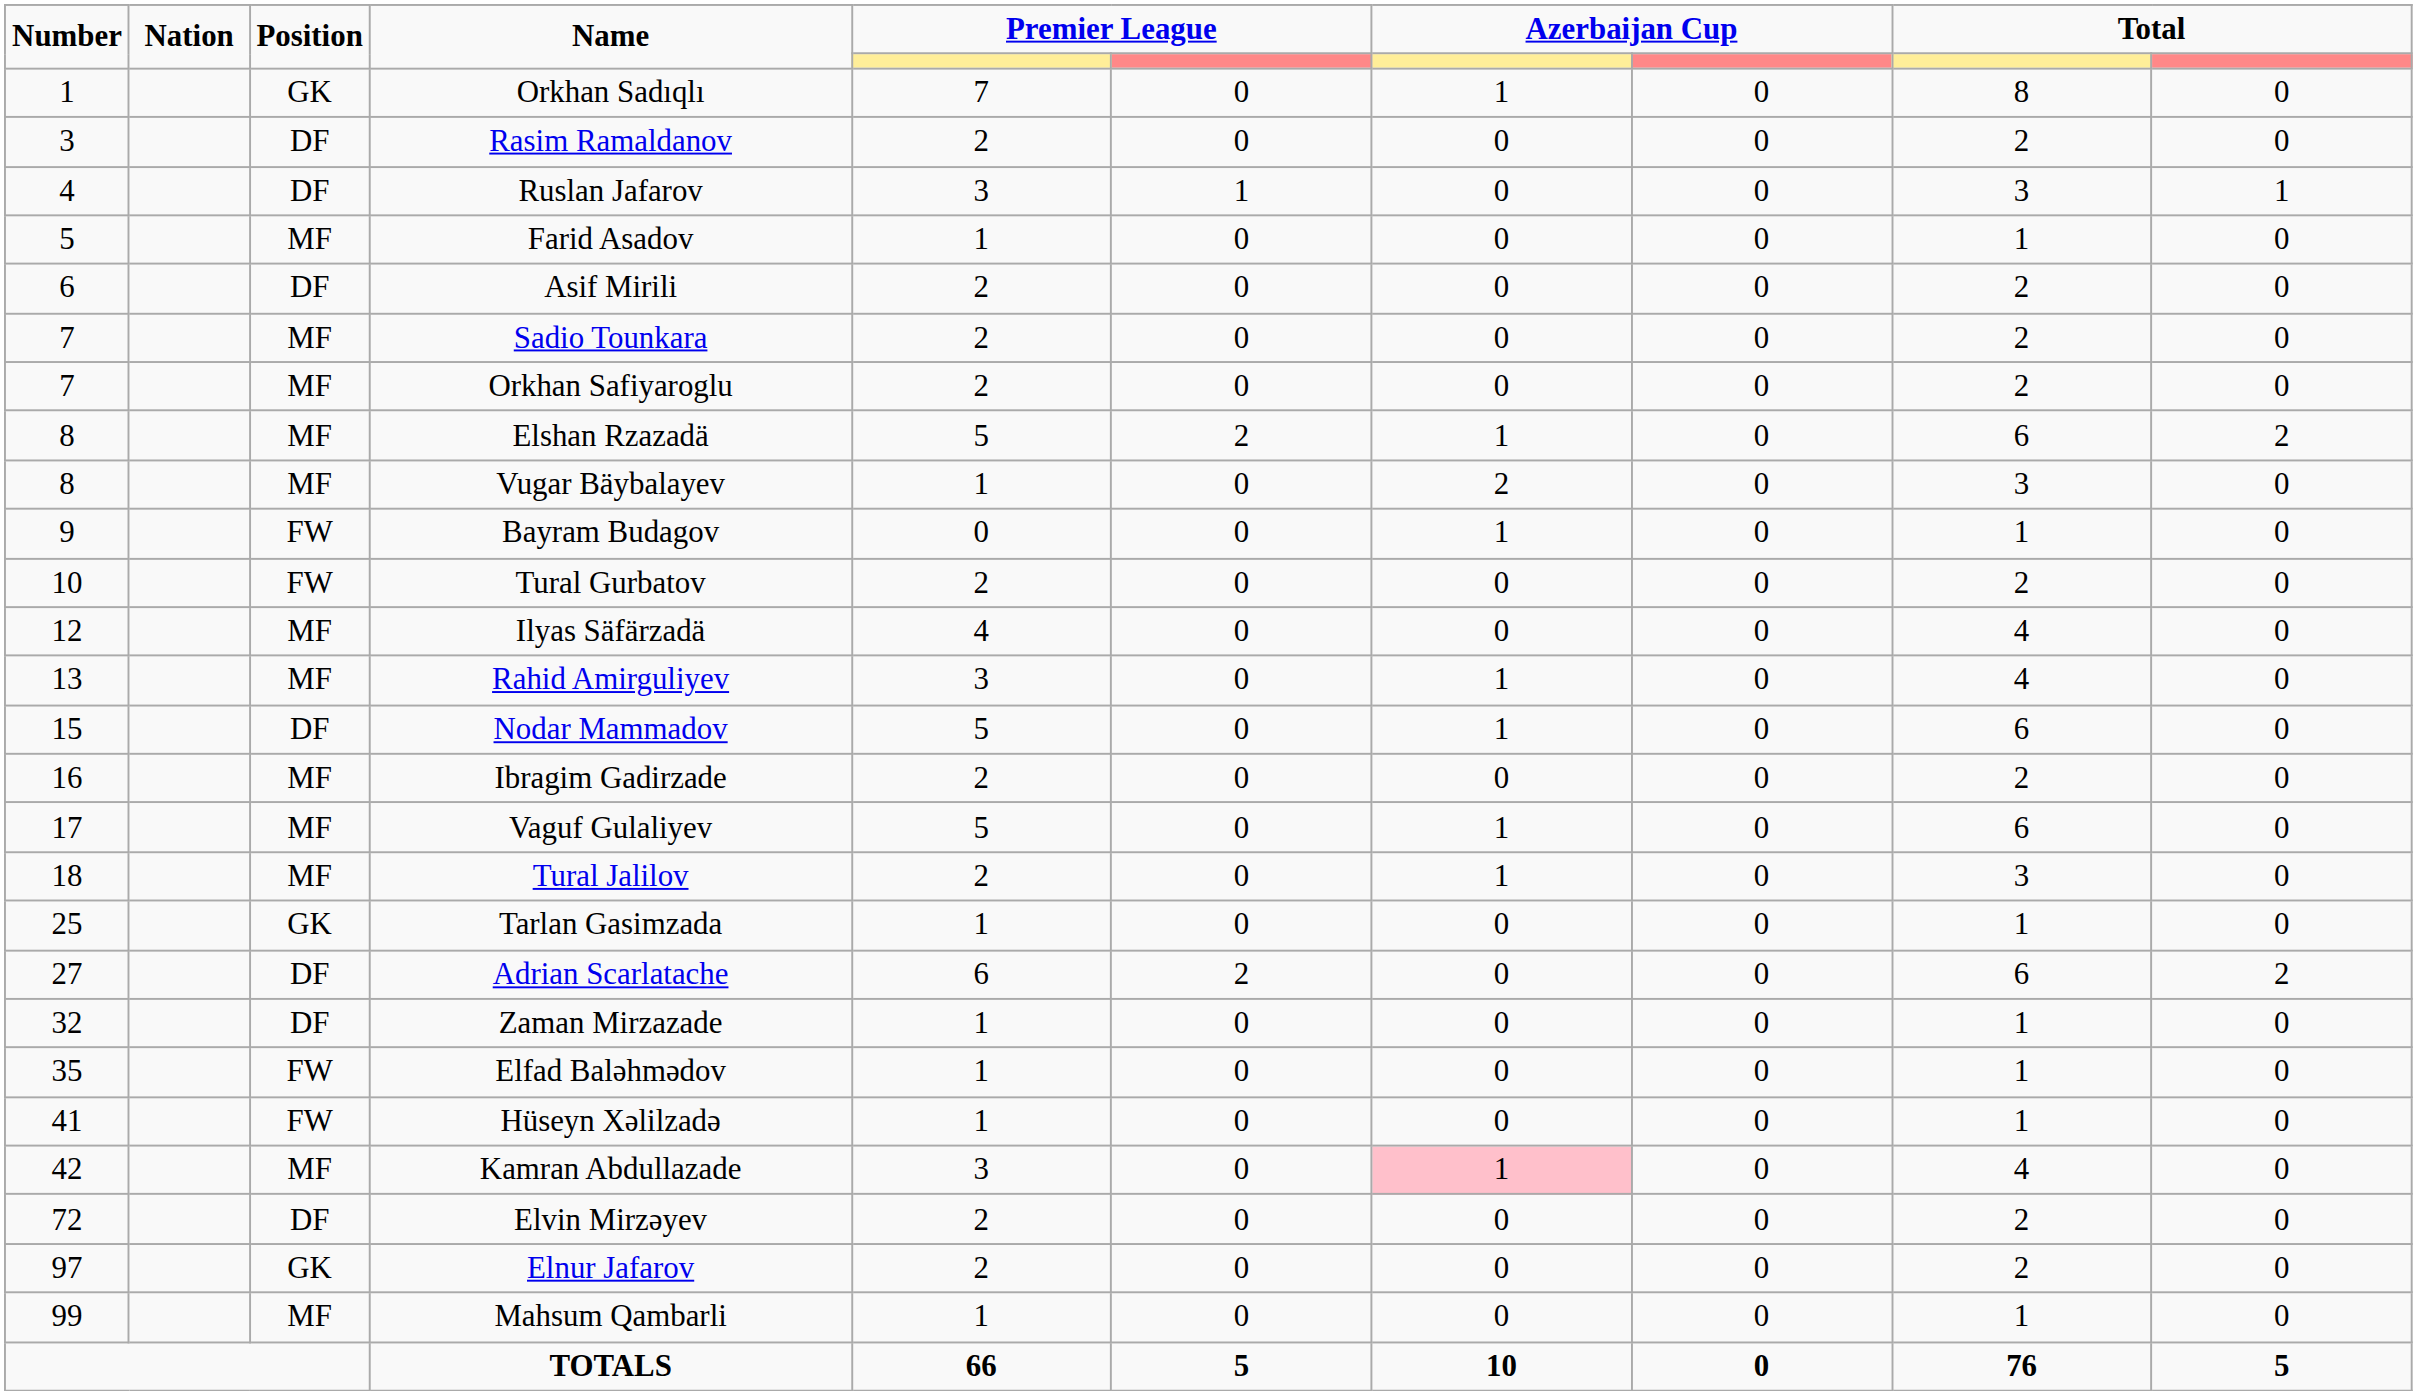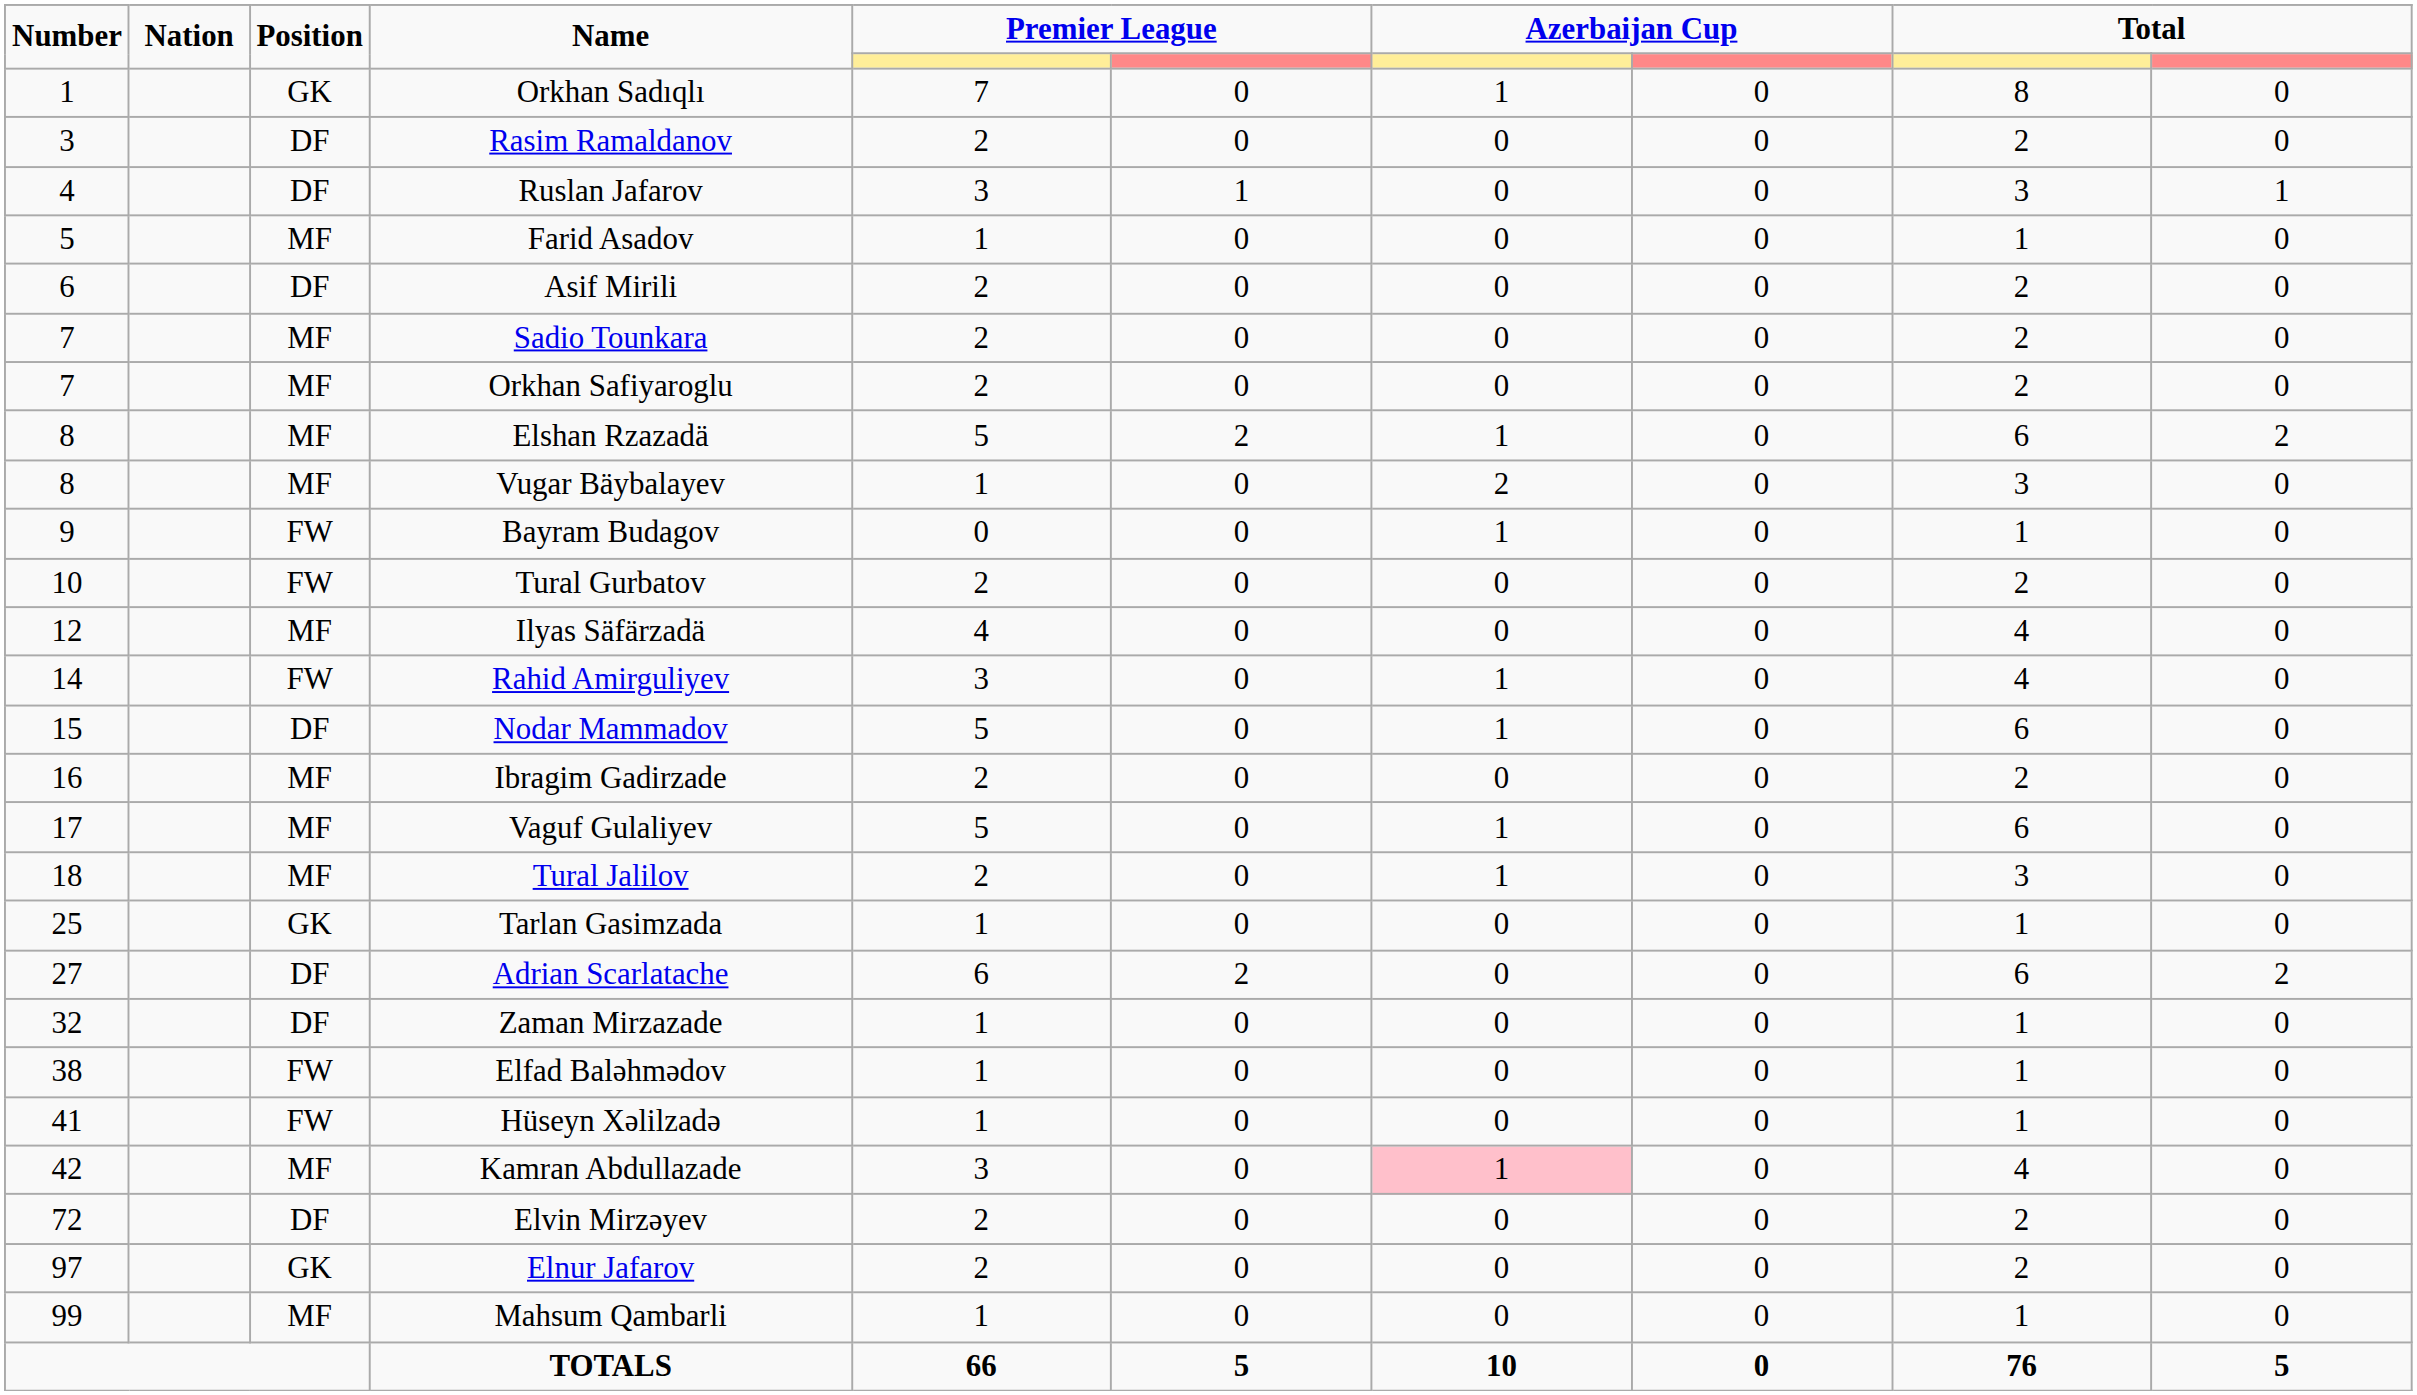 <table class="wikitable" style="text-align:center;">
 <tr>
 <td rowspan="2"  style="width:5%; text-align:center;"><strong>Number</strong></td>
 <td rowspan="2"  style="width:5%; text-align:center;"><strong>Nation</strong></td>
 <td rowspan="2"  style="width:5%; text-align:center;"><strong>Position</strong></td>
 <td rowspan="2"  style="width:20%; text-align:center;"><strong>Name</strong></td>
 <td colspan="2" style="text-align:center;"><strong><a href='#'>Premier League</a></strong></td>
 <td colspan="2" style="text-align:center;"><strong><a href='#'>Azerbaijan Cup</a></strong></td>
 <td colspan="2" style="text-align:center;"><strong>Total</strong></td>
 </tr>
 <tr>
 <th style="width:60px; background:#fe9;"></th>
 <th style="width:60px; background:#ff8888;"></th>
 <th style="width:60px; background:#fe9;"></th>
 <th style="width:60px; background:#ff8888;"></th>
 <th style="width:60px; background:#fe9;"></th>
 <th style="width:60px; background:#ff8888;"></th>
 </tr>
 <tr>
 <td>1</td>
 <td></td>
 <td>GK</td>
 <td>Orkhan Sadıqlı</td>
 <td>7</td>
 <td>0</td>
 <td>1</td>
 <td>0</td>
 <td>8</td>
 <td>0</td>
 </tr>
 <tr>
 <td>3</td>
 <td></td>
 <td>DF</td>
 <td><a href='#'>Rasim Ramaldanov</a></td>
 <td>2</td>
 <td>0</td>
 <td>0</td>
 <td>0</td>
 <td>2</td>
 <td>0</td>
 </tr>
 <tr>
 <td>4</td>
 <td></td>
 <td>DF</td>
 <td>Ruslan Jafarov</td>
 <td>3</td>
 <td>1</td>
 <td>0</td>
 <td>0</td>
 <td>3</td>
 <td>1</td>
 </tr>
 <tr>
 <td>5</td>
 <td></td>
 <td>MF</td>
 <td>Farid Asadov</td>
 <td>1</td>
 <td>0</td>
 <td>0</td>
 <td>0</td>
 <td>1</td>
 <td>0</td>
 </tr>
 <tr>
 <td>6</td>
 <td></td>
 <td>DF</td>
 <td>Asif Mirili</td>
 <td>2</td>
 <td>0</td>
 <td>0</td>
 <td>0</td>
 <td>2</td>
 <td>0</td>
 </tr>
 <tr>
 <td>7</td>
 <td></td>
 <td>MF</td>
 <td><a href='#'>Sadio Tounkara</a></td>
 <td>2</td>
 <td>0</td>
 <td>0</td>
 <td>0</td>
 <td>2</td>
 <td>0</td>
 </tr>
 <tr>
 <td>7</td>
 <td></td>
 <td>MF</td>
 <td>Orkhan Safiyaroglu</td>
 <td>2</td>
 <td>0</td>
 <td>0</td>
 <td>0</td>
 <td>2</td>
 <td>0</td>
 </tr>
 <tr>
 <td>8</td>
 <td></td>
 <td>MF</td>
 <td>Elshan Rzazadä</td>
 <td>5</td>
 <td>2</td>
 <td>1</td>
 <td>0</td>
 <td>6</td>
 <td>2</td>
 </tr>
 <tr>
 <td>8</td>
 <td></td>
 <td>MF</td>
 <td>Vugar Bäybalayev</td>
 <td>1</td>
 <td>0</td>
 <td>2</td>
 <td>0</td>
 <td>3</td>
 <td>0</td>
 </tr>
 <tr>
 <td>9</td>
 <td></td>
 <td>FW</td>
 <td>Bayram Budagov</td>
 <td>0</td>
 <td>0</td>
 <td>1</td>
 <td>0</td>
 <td>1</td>
 <td>0</td>
 </tr>
 <tr>
 <td>10</td>
 <td></td>
 <td>FW</td>
 <td>Tural Gurbatov</td>
 <td>2</td>
 <td>0</td>
 <td>0</td>
 <td>0</td>
 <td>2</td>
 <td>0</td>
 </tr>
 <tr>
 <td>12</td>
 <td></td>
 <td>MF</td>
 <td>Ilyas Säfärzadä</td>
 <td>4</td>
 <td>0</td>
 <td>0</td>
 <td>0</td>
 <td>4</td>
 <td>0</td>
 </tr>
 <tr>
-<td>13</td>
+<td>14</td>
 <td></td>
-<td>MF</td>
+<td>FW</td>
 <td><a href='#'>Rahid Amirguliyev</a></td>
 <td>3</td>
 <td>0</td>
 <td>1</td>
 <td>0</td>
 <td>4</td>
 <td>0</td>
 </tr>
 <tr>
 <td>15</td>
 <td></td>
 <td>DF</td>
 <td><a href='#'>Nodar Mammadov</a></td>
 <td>5</td>
 <td>0</td>
 <td>1</td>
 <td>0</td>
 <td>6</td>
 <td>0</td>
 </tr>
 <tr>
 <td>16</td>
 <td></td>
 <td>MF</td>
 <td>Ibragim Gadirzade</td>
 <td>2</td>
 <td>0</td>
 <td>0</td>
 <td>0</td>
 <td>2</td>
 <td>0</td>
 </tr>
 <tr>
 <td>17</td>
 <td></td>
 <td>MF</td>
 <td>Vaguf Gulaliyev</td>
 <td>5</td>
 <td>0</td>
 <td>1</td>
 <td>0</td>
 <td>6</td>
 <td>0</td>
 </tr>
 <tr>
 <td>18</td>
 <td></td>
 <td>MF</td>
 <td><a href='#'>Tural Jalilov</a></td>
 <td>2</td>
 <td>0</td>
 <td>1</td>
 <td>0</td>
 <td>3</td>
 <td>0</td>
 </tr>
 <tr>
 <td>25</td>
 <td></td>
 <td>GK</td>
 <td>Tarlan Gasimzada</td>
 <td>1</td>
 <td>0</td>
 <td>0</td>
 <td>0</td>
 <td>1</td>
 <td>0</td>
 </tr>
 <tr>
 <td>27</td>
 <td></td>
 <td>DF</td>
 <td><a href='#'>Adrian Scarlatache</a></td>
 <td>6</td>
 <td>2</td>
 <td>0</td>
 <td>0</td>
 <td>6</td>
 <td>2</td>
 </tr>
 <tr>
 <td>32</td>
 <td></td>
 <td>DF</td>
 <td>Zaman Mirzazade</td>
 <td>1</td>
 <td>0</td>
 <td>0</td>
 <td>0</td>
 <td>1</td>
 <td>0</td>
 </tr>
 <tr>
-<td>35</td>
+<td>38</td>
 <td></td>
 <td>FW</td>
 <td>Elfad Baləhmədov</td>
 <td>1</td>
 <td>0</td>
 <td>0</td>
 <td>0</td>
 <td>1</td>
 <td>0</td>
 </tr>
 <tr>
 <td>41</td>
 <td></td>
 <td>FW</td>
 <td>Hüseyn Xəlilzadə</td>
 <td>1</td>
 <td>0</td>
 <td>0</td>
 <td>0</td>
 <td>1</td>
 <td>0</td>
 </tr>
 <tr>
 <td>42</td>
 <td></td>
 <td>MF</td>
 <td>Kamran Abdullazade</td>
 <td>3</td>
 <td>0</td>
 <td style="background: pink;">1</td>
 <td>0</td>
 <td>4</td>
 <td>0</td>
 </tr>
 <tr>
 <td>72</td>
 <td></td>
 <td>DF</td>
 <td>Elvin Mirzəyev</td>
 <td>2</td>
 <td>0</td>
 <td>0</td>
 <td>0</td>
 <td>2</td>
 <td>0</td>
 </tr>
 <tr>
 <td>97</td>
 <td></td>
 <td>GK</td>
 <td><a href='#'>Elnur Jafarov</a></td>
 <td>2</td>
 <td>0</td>
 <td>0</td>
 <td>0</td>
 <td>2</td>
 <td>0</td>
 </tr>
 <tr>
 <td>99</td>
 <td></td>
 <td>MF</td>
 <td>Mahsum Qambarli</td>
 <td>1</td>
 <td>0</td>
 <td>0</td>
 <td>0</td>
 <td>1</td>
 <td>0</td>
 </tr>
 <tr>
 <td colspan="3"></td>
 <td><strong>TOTALS</strong></td>
 <td><strong>66</strong></td>
 <td><strong>5</strong></td>
 <td><strong>10</strong></td>
 <td><strong>0</strong></td>
 <td><strong>76</strong></td>
 <td><strong>5</strong></td>
 </tr>
 </table>
